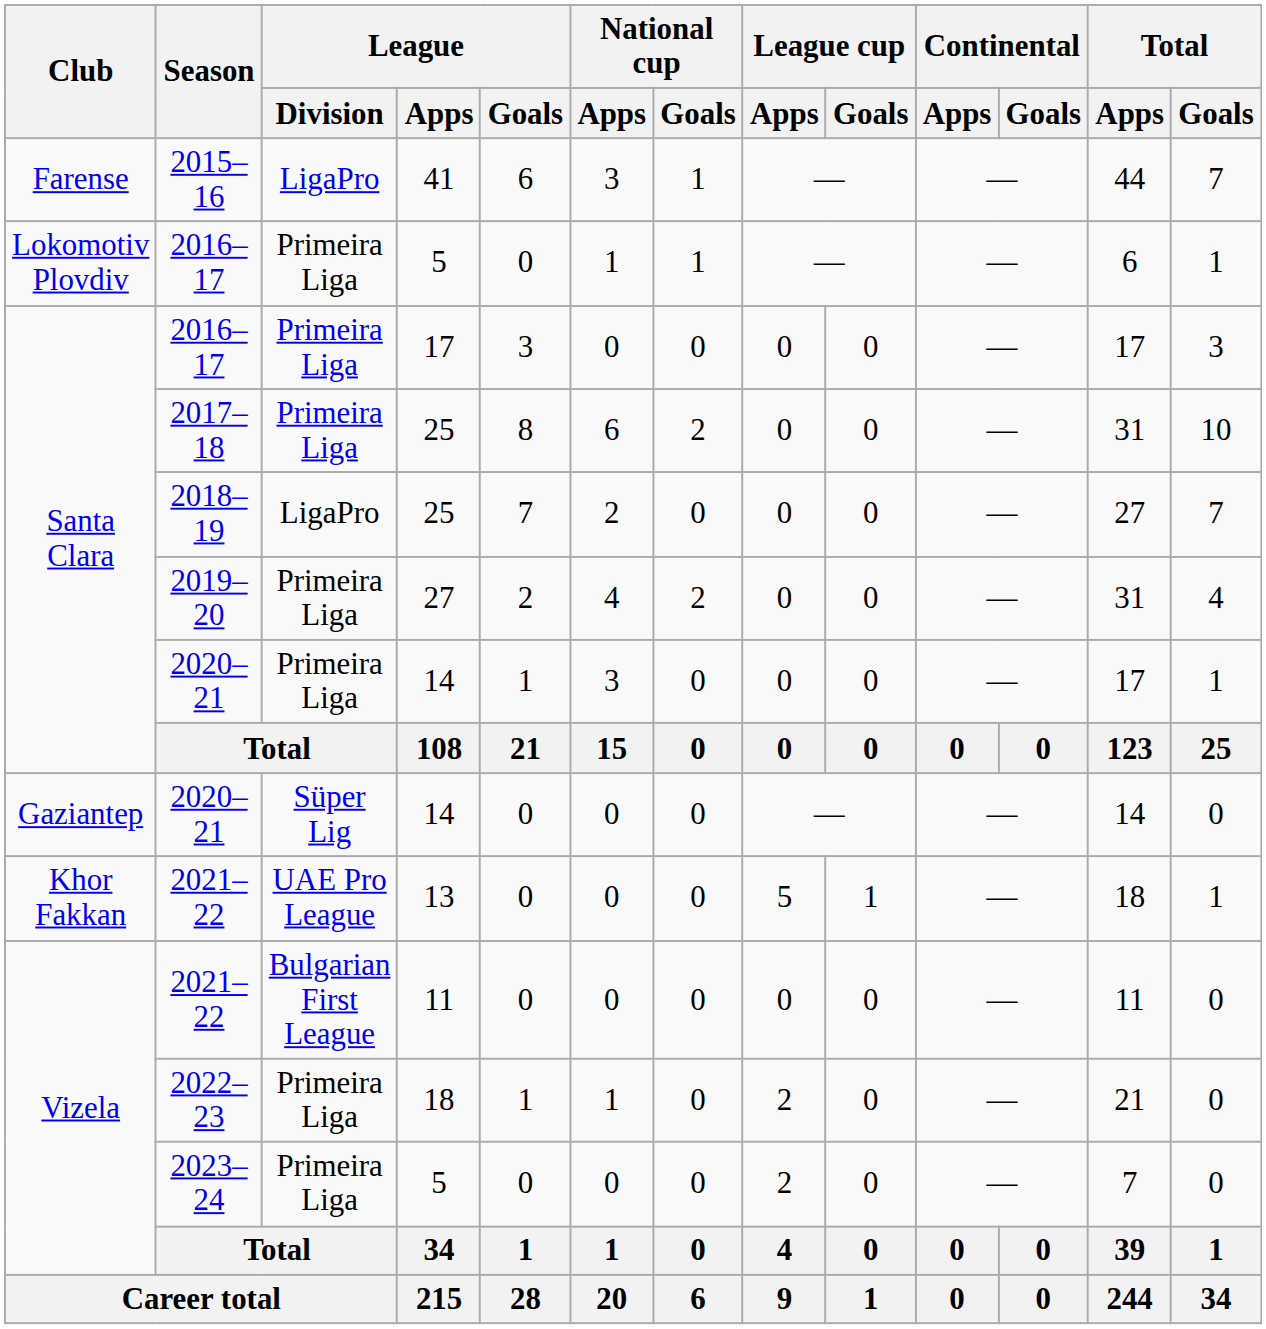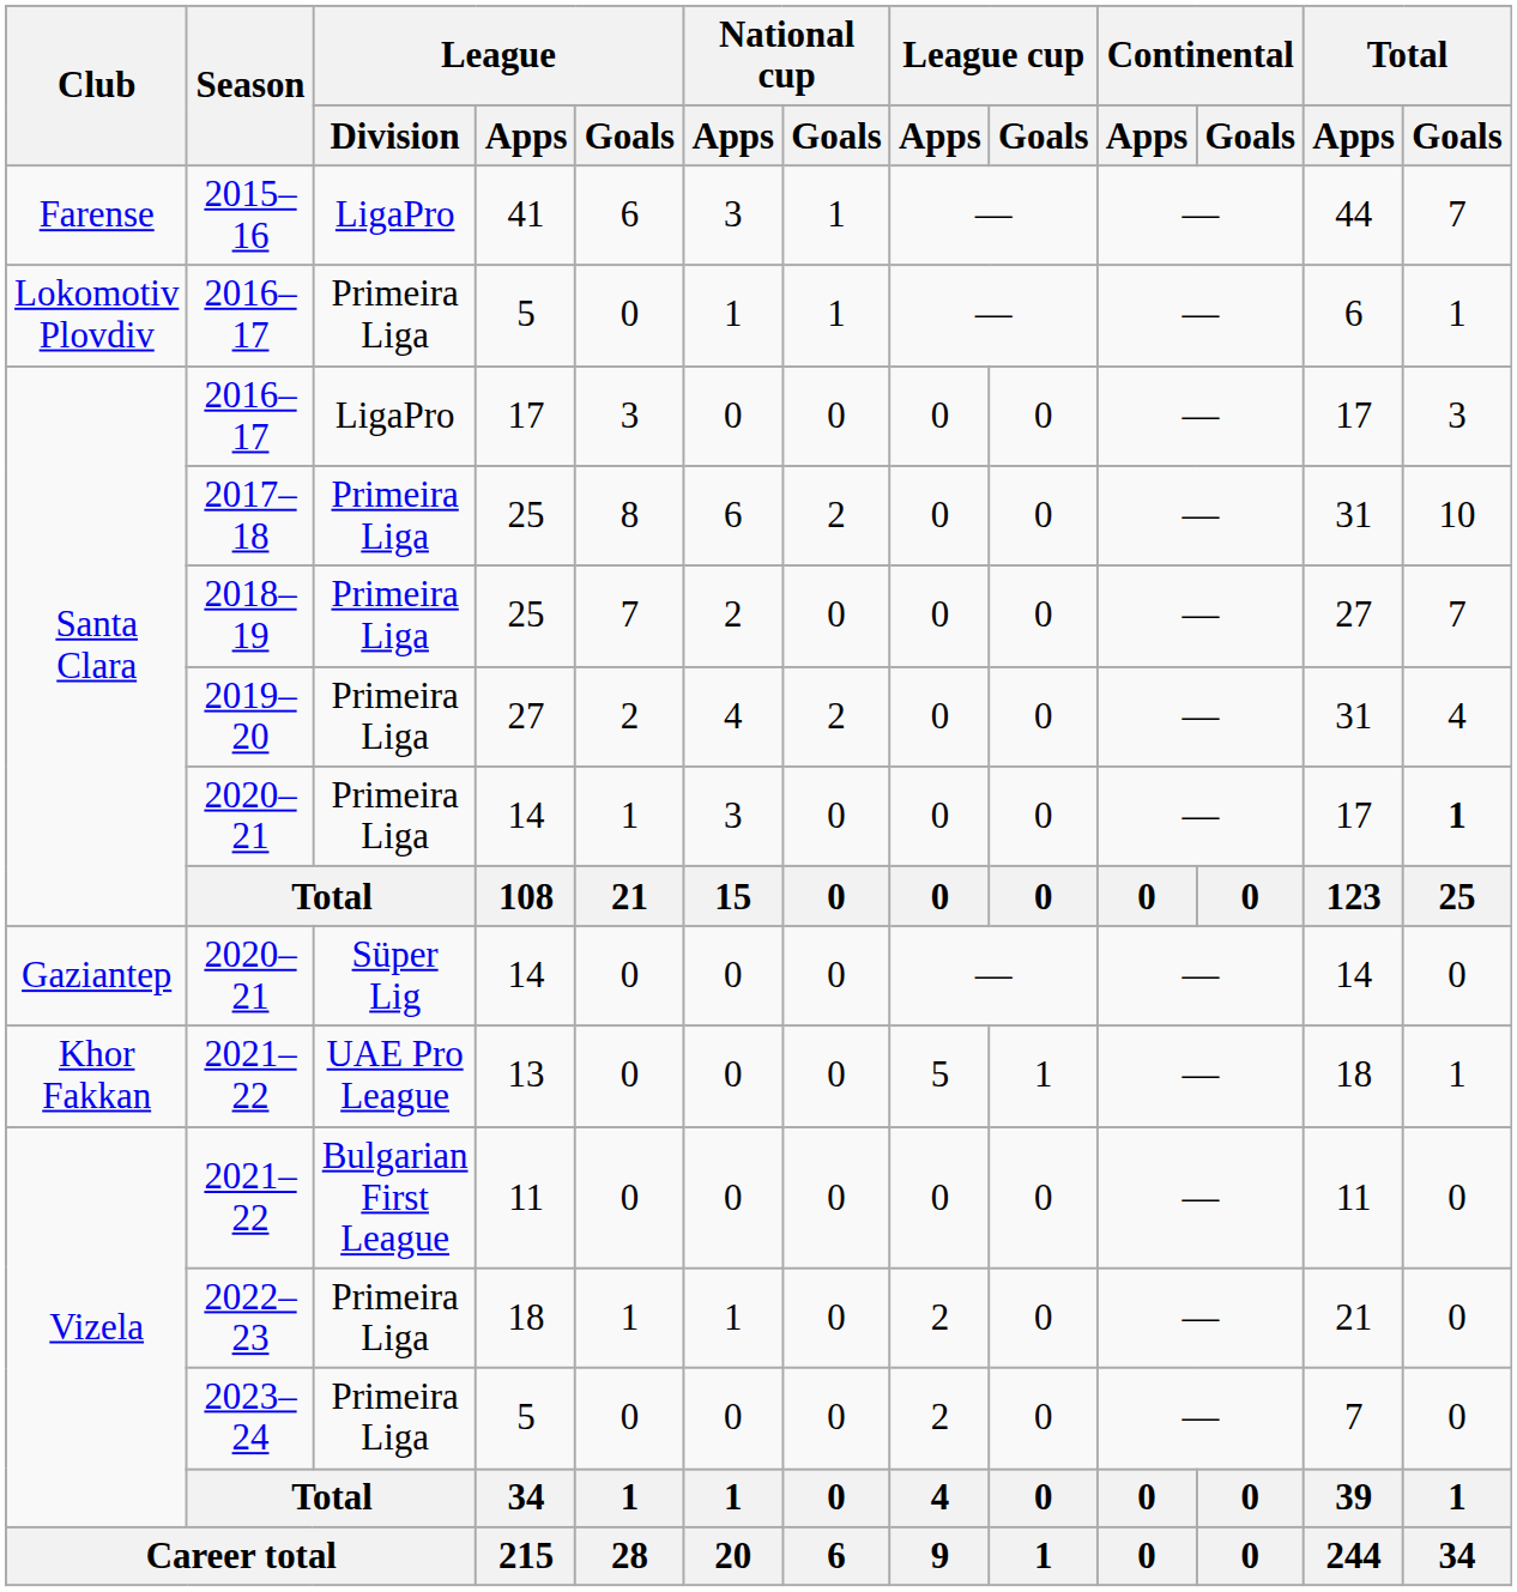 <table class="wikitable" style="text-align:center">
 <tr>
 <th rowspan="2">Club</th>
 <th rowspan="2">Season</th>
 <th colspan="3">League</th>
 <th colspan="2">National cup</th>
 <th colspan="2">League cup</th>
 <th colspan="2">Continental</th>
 <th colspan="2">Total</th>
 </tr>
 <tr>
 <th>Division</th>
 <th>Apps</th>
 <th>Goals</th>
 <th>Apps</th>
 <th>Goals</th>
 <th>Apps</th>
 <th>Goals</th>
 <th>Apps</th>
 <th>Goals</th>
 <th>Apps</th>
 <th>Goals</th>
 </tr>
 <tr>
 <td><a href='#'>Farense</a></td>
 <td><a href='#'>2015–16</a></td>
 <td><a href='#'>LigaPro</a></td>
 <td>41</td>
 <td>6</td>
 <td>3</td>
 <td>1</td>
 <td colspan="2">—</td>
 <td colspan="2">—</td>
 <td>44</td>
 <td>7</td>
 </tr>
 <tr>
 <td><a href='#'>Lokomotiv Plovdiv</a></td>
 <td><a href='#'>2016–17</a></td>
 <td>Primeira Liga</td>
 <td>5</td>
 <td>0</td>
 <td>1</td>
 <td>1</td>
 <td colspan="2">—</td>
 <td colspan="2">—</td>
 <td>6</td>
 <td>1</td>
 </tr>
 <tr>
 <td rowspan="6"><a href='#'>Santa Clara</a></td>
 <td><a href='#'>2016–17</a></td>
-<td><a href='#'>Primeira Liga</a></td>
+<td>LigaPro</td>
 <td>17</td>
 <td>3</td>
 <td>0</td>
 <td>0</td>
 <td>0</td>
 <td>0</td>
 <td colspan="2">—</td>
 <td>17</td>
 <td>3</td>
 </tr>
 <tr>
 <td><a href='#'>2017–18</a></td>
 <td><a href='#'>Primeira Liga</a></td>
 <td>25</td>
 <td>8</td>
 <td>6</td>
 <td>2</td>
 <td>0</td>
 <td>0</td>
 <td colspan="2">—</td>
 <td>31</td>
 <td>10</td>
 </tr>
 <tr>
 <td><a href='#'>2018–19</a></td>
-<td>LigaPro</td>
+<td><a href='#'>Primeira Liga</a></td>
 <td>25</td>
 <td>7</td>
 <td>2</td>
 <td>0</td>
 <td>0</td>
 <td>0</td>
 <td colspan="2">—</td>
 <td>27</td>
 <td>7</td>
 </tr>
 <tr>
 <td><a href='#'>2019–20</a></td>
 <td>Primeira Liga</td>
 <td>27</td>
 <td>2</td>
 <td>4</td>
 <td>2</td>
 <td>0</td>
 <td>0</td>
 <td colspan="2">—</td>
 <td>31</td>
 <td>4</td>
 </tr>
 <tr>
 <td><a href='#'>2020–21</a></td>
 <td>Primeira Liga</td>
 <td>14</td>
 <td>1</td>
 <td>3</td>
 <td>0</td>
 <td>0</td>
 <td>0</td>
 <td colspan="2">—</td>
 <td>17</td>
-<td>1</td>
+<td><strong>1</strong></td>
 </tr>
 <tr>
 <th colspan="2">Total</th>
 <th>108</th>
 <th>21</th>
 <th>15</th>
 <th>0</th>
 <th>0</th>
 <th>0</th>
 <th>0</th>
 <th>0</th>
 <th>123</th>
 <th>25</th>
 </tr>
 <tr>
 <td><a href='#'>Gaziantep</a></td>
 <td><a href='#'>2020–21</a></td>
 <td><a href='#'>Süper Lig</a></td>
 <td>14</td>
 <td>0</td>
 <td>0</td>
 <td>0</td>
 <td colspan="2">—</td>
 <td colspan="2">—</td>
 <td>14</td>
 <td>0</td>
 </tr>
 <tr>
 <td><a href='#'>Khor Fakkan</a></td>
 <td><a href='#'>2021–22</a></td>
 <td><a href='#'>UAE Pro League</a></td>
 <td>13</td>
 <td>0</td>
 <td>0</td>
 <td>0</td>
 <td>5</td>
 <td>1</td>
 <td colspan="2">—</td>
 <td>18</td>
 <td>1</td>
 </tr>
 <tr>
 <td rowspan="4"><a href='#'>Vizela</a></td>
 <td><a href='#'>2021–22</a></td>
 <td><a href='#'>Bulgarian First League</a></td>
 <td>11</td>
 <td>0</td>
 <td>0</td>
 <td>0</td>
 <td>0</td>
 <td>0</td>
 <td colspan="2">—</td>
 <td>11</td>
 <td>0</td>
 </tr>
 <tr>
 <td><a href='#'>2022–23</a></td>
 <td>Primeira Liga</td>
 <td>18</td>
 <td>1</td>
 <td>1</td>
 <td>0</td>
 <td>2</td>
 <td>0</td>
 <td colspan="2">—</td>
 <td>21</td>
 <td>0</td>
 </tr>
 <tr>
 <td><a href='#'>2023–24</a></td>
 <td>Primeira Liga</td>
 <td>5</td>
 <td>0</td>
 <td>0</td>
 <td>0</td>
 <td>2</td>
 <td>0</td>
 <td colspan="2">—</td>
 <td>7</td>
 <td>0</td>
 </tr>
 <tr>
 <th colspan="2">Total</th>
 <th>34</th>
 <th>1</th>
 <th>1</th>
 <th>0</th>
 <th>4</th>
 <th>0</th>
 <th>0</th>
 <th>0</th>
 <th>39</th>
 <th>1</th>
 </tr>
 <tr>
 <th colspan="3">Career total</th>
 <th>215</th>
 <th>28</th>
 <th>20</th>
 <th>6</th>
 <th>9</th>
 <th>1</th>
 <th>0</th>
 <th>0</th>
 <th>244</th>
 <th>34</th>
 </tr>
 </table>
